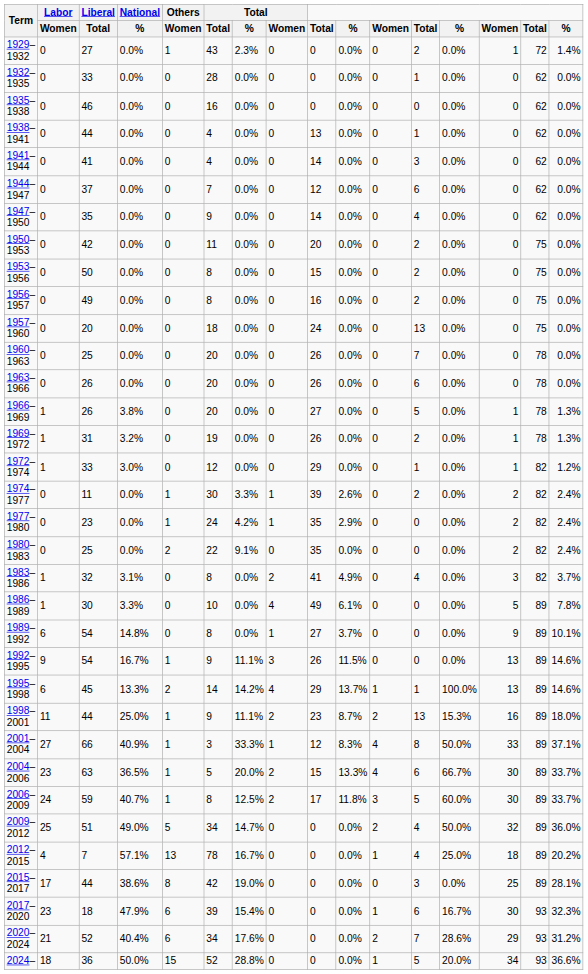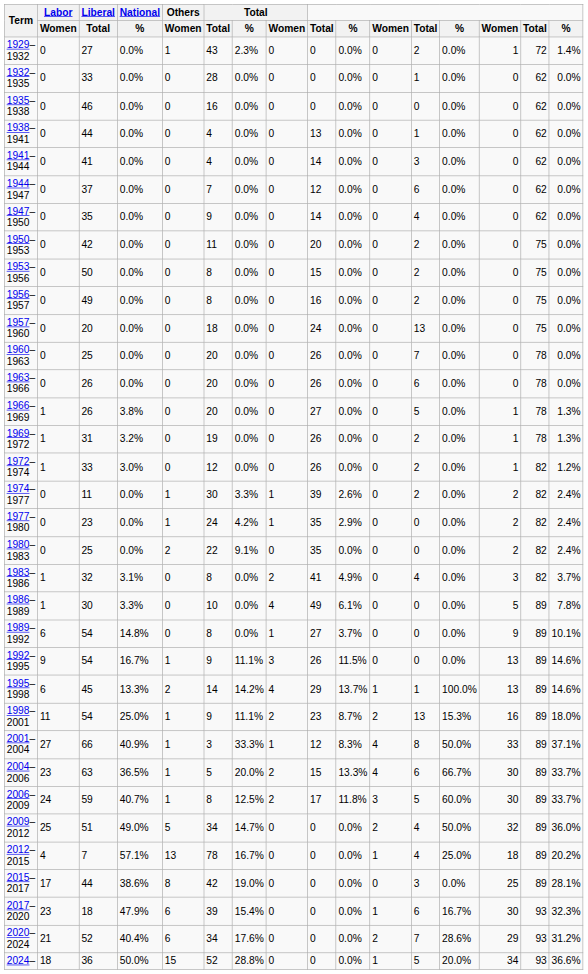 <table class="wikitable">
 <tr>
 <th rowspan=2>Term</th>
 <th><a href='#'>Labor</a></th>
 <th><a href='#'>Liberal</a></th>
 <th><a href='#'>National</a></th>
 <th>Others</th>
 <th colspan=3>Total</th>
 </tr>
 <tr>
 <th>Women</th>
 <th>Total</th>
 <th>%</th>
 <th>Women</th>
 <th>Total</th>
 <th>%</th>
 <th>Women</th>
 <th>Total</th>
 <th>%</th>
 <th>Women</th>
 <th>Total</th>
 <th>%</th>
 <th>Women</th>
 <th>Total</th>
 <th>%</th>
 </tr>
 <tr>
 <td><a href='#'>1929</a>–1932</td>
 <td>0</td>
 <td>27</td>
 <td>0.0%</td>
 <td>1</td>
 <td>43</td>
 <td>2.3%</td>
 <td>0</td>
 <td>0</td>
 <td>0.0%</td>
 <td>0</td>
 <td>2</td>
 <td>0.0%</td>
 <td align=right>1</td>
 <td align=right>72</td>
 <td align=right>1.4%</td>
 </tr>
 <tr>
 <td><a href='#'>1932</a>–1935</td>
 <td>0</td>
 <td>33</td>
 <td>0.0%</td>
 <td>0</td>
 <td>28</td>
 <td>0.0%</td>
 <td>0</td>
 <td>0</td>
 <td>0.0%</td>
 <td>0</td>
 <td>1</td>
 <td>0.0%</td>
 <td align=right>0</td>
 <td align=right>62</td>
 <td align=right>0.0%</td>
 </tr>
 <tr>
 <td><a href='#'>1935</a>–1938</td>
 <td>0</td>
 <td>46</td>
 <td>0.0%</td>
 <td>0</td>
 <td>16</td>
 <td>0.0%</td>
 <td>0</td>
 <td>0</td>
 <td>0.0%</td>
 <td>0</td>
 <td>0</td>
 <td>0.0%</td>
 <td align=right>0</td>
 <td align=right>62</td>
 <td align=right>0.0%</td>
 </tr>
 <tr>
 <td><a href='#'>1938</a>–1941</td>
 <td>0</td>
 <td>44</td>
 <td>0.0%</td>
 <td>0</td>
 <td>4</td>
 <td>0.0%</td>
 <td>0</td>
 <td>13</td>
 <td>0.0%</td>
 <td>0</td>
 <td>1</td>
 <td>0.0%</td>
 <td align=right>0</td>
 <td align=right>62</td>
 <td align=right>0.0%</td>
 </tr>
 <tr>
 <td><a href='#'>1941</a>–1944</td>
 <td>0</td>
 <td>41</td>
 <td>0.0%</td>
 <td>0</td>
 <td>4</td>
 <td>0.0%</td>
 <td>0</td>
 <td>14</td>
 <td>0.0%</td>
 <td>0</td>
 <td>3</td>
 <td>0.0%</td>
 <td align=right>0</td>
 <td align=right>62</td>
 <td align=right>0.0%</td>
 </tr>
 <tr>
 <td><a href='#'>1944</a>–1947</td>
 <td>0</td>
 <td>37</td>
 <td>0.0%</td>
 <td>0</td>
 <td>7</td>
 <td>0.0%</td>
 <td>0</td>
 <td>12</td>
 <td>0.0%</td>
 <td>0</td>
 <td>6</td>
 <td>0.0%</td>
 <td align=right>0</td>
 <td align=right>62</td>
 <td align=right>0.0%</td>
 </tr>
 <tr>
 <td><a href='#'>1947</a>–1950</td>
 <td>0</td>
 <td>35</td>
 <td>0.0%</td>
 <td>0</td>
 <td>9</td>
 <td>0.0%</td>
 <td>0</td>
 <td>14</td>
 <td>0.0%</td>
 <td>0</td>
 <td>4</td>
 <td>0.0%</td>
 <td align=right>0</td>
 <td align=right>62</td>
 <td align=right>0.0%</td>
 </tr>
 <tr>
 <td><a href='#'>1950</a>–1953</td>
 <td>0</td>
 <td>42</td>
 <td>0.0%</td>
 <td>0</td>
 <td>11</td>
 <td>0.0%</td>
 <td>0</td>
 <td>20</td>
 <td>0.0%</td>
 <td>0</td>
 <td>2</td>
 <td>0.0%</td>
 <td align=right>0</td>
 <td align=right>75</td>
 <td align=right>0.0%</td>
 </tr>
 <tr>
 <td><a href='#'>1953</a>–1956</td>
 <td>0</td>
 <td>50</td>
 <td>0.0%</td>
 <td>0</td>
 <td>8</td>
 <td>0.0%</td>
 <td>0</td>
 <td>15</td>
 <td>0.0%</td>
 <td>0</td>
 <td>2</td>
 <td>0.0%</td>
 <td align=right>0</td>
 <td align=right>75</td>
 <td align=right>0.0%</td>
 </tr>
 <tr>
 <td><a href='#'>1956</a>–1957</td>
 <td>0</td>
 <td>49</td>
 <td>0.0%</td>
 <td>0</td>
 <td>8</td>
 <td>0.0%</td>
 <td>0</td>
 <td>16</td>
 <td>0.0%</td>
 <td>0</td>
 <td>2</td>
 <td>0.0%</td>
 <td align=right>0</td>
 <td align=right>75</td>
 <td align=right>0.0%</td>
 </tr>
 <tr>
 <td><a href='#'>1957</a>–1960</td>
 <td>0</td>
 <td>20</td>
 <td>0.0%</td>
 <td>0</td>
 <td>18</td>
 <td>0.0%</td>
 <td>0</td>
 <td>24</td>
 <td>0.0%</td>
 <td>0</td>
 <td>13</td>
 <td>0.0%</td>
 <td align=right>0</td>
 <td align=right>75</td>
 <td align=right>0.0%</td>
 </tr>
 <tr>
 <td><a href='#'>1960</a>–1963</td>
 <td>0</td>
 <td>25</td>
 <td>0.0%</td>
 <td>0</td>
 <td>20</td>
 <td>0.0%</td>
 <td>0</td>
 <td>26</td>
 <td>0.0%</td>
 <td>0</td>
 <td>7</td>
 <td>0.0%</td>
 <td align=right>0</td>
 <td align=right>78</td>
 <td align=right>0.0%</td>
 </tr>
 <tr>
 <td><a href='#'>1963</a>–1966</td>
 <td>0</td>
 <td>26</td>
 <td>0.0%</td>
 <td>0</td>
 <td>20</td>
 <td>0.0%</td>
 <td>0</td>
 <td>26</td>
 <td>0.0%</td>
 <td>0</td>
 <td>6</td>
 <td>0.0%</td>
 <td align=right>0</td>
 <td align=right>78</td>
 <td align=right>0.0%</td>
 </tr>
 <tr>
 <td><a href='#'>1966</a>–1969</td>
 <td>1</td>
 <td>26</td>
 <td>3.8%</td>
 <td>0</td>
 <td>20</td>
 <td>0.0%</td>
 <td>0</td>
 <td>27</td>
 <td>0.0%</td>
 <td>0</td>
 <td>5</td>
 <td>0.0%</td>
 <td align=right>1</td>
 <td align=right>78</td>
 <td align=right>1.3%</td>
 </tr>
 <tr>
 <td><a href='#'>1969</a>–1972</td>
 <td>1</td>
 <td>31</td>
 <td>3.2%</td>
 <td>0</td>
 <td>19</td>
 <td>0.0%</td>
 <td>0</td>
 <td>26</td>
 <td>0.0%</td>
 <td>0</td>
 <td>2</td>
 <td>0.0%</td>
 <td align=right>1</td>
 <td align=right>78</td>
 <td align=right>1.3%</td>
 </tr>
 <tr>
 <td><a href='#'>1972</a>–1974</td>
 <td>1</td>
 <td>33</td>
 <td>3.0%</td>
 <td>0</td>
 <td>12</td>
 <td>0.0%</td>
 <td>0</td>
-<td>29</td>
+<td>26</td>
 <td>0.0%</td>
 <td>0</td>
-<td>1</td>
+<td>2</td>
 <td>0.0%</td>
 <td align=right>1</td>
 <td align=right>82</td>
 <td align=right>1.2%</td>
 </tr>
 <tr>
 <td><a href='#'>1974</a>–1977</td>
 <td>0</td>
 <td>11</td>
 <td>0.0%</td>
 <td>1</td>
 <td>30</td>
 <td>3.3%</td>
 <td>1</td>
 <td>39</td>
 <td>2.6%</td>
 <td>0</td>
 <td>2</td>
 <td>0.0%</td>
 <td align=right>2</td>
 <td align=right>82</td>
 <td align=right>2.4%</td>
 </tr>
 <tr>
 <td><a href='#'>1977</a>–1980</td>
 <td>0</td>
 <td>23</td>
 <td>0.0%</td>
 <td>1</td>
 <td>24</td>
 <td>4.2%</td>
 <td>1</td>
 <td>35</td>
 <td>2.9%</td>
 <td>0</td>
 <td>0</td>
 <td>0.0%</td>
 <td align=right>2</td>
 <td align=right>82</td>
 <td align=right>2.4%</td>
 </tr>
 <tr>
 <td><a href='#'>1980</a>–1983</td>
 <td>0</td>
 <td>25</td>
 <td>0.0%</td>
 <td>2</td>
 <td>22</td>
 <td>9.1%</td>
 <td>0</td>
 <td>35</td>
 <td>0.0%</td>
 <td>0</td>
 <td>0</td>
 <td>0.0%</td>
 <td align=right>2</td>
 <td align=right>82</td>
 <td align=right>2.4%</td>
 </tr>
 <tr>
 <td><a href='#'>1983</a>–1986</td>
 <td>1</td>
 <td>32</td>
 <td>3.1%</td>
 <td>0</td>
 <td>8</td>
 <td>0.0%</td>
 <td>2</td>
 <td>41</td>
 <td>4.9%</td>
 <td>0</td>
 <td>4</td>
 <td>0.0%</td>
 <td align=right>3</td>
 <td align=right>82</td>
 <td align=right>3.7%</td>
 </tr>
 <tr>
 <td><a href='#'>1986</a>–1989</td>
 <td>1</td>
 <td>30</td>
 <td>3.3%</td>
 <td>0</td>
 <td>10</td>
 <td>0.0%</td>
 <td>4</td>
 <td>49</td>
 <td>6.1%</td>
 <td>0</td>
 <td>0</td>
 <td>0.0%</td>
 <td align=right>5</td>
 <td align=right>89</td>
 <td align=right>7.8%</td>
 </tr>
 <tr>
 <td><a href='#'>1989</a>–1992</td>
 <td>6</td>
 <td>54</td>
 <td>14.8%</td>
 <td>0</td>
 <td>8</td>
 <td>0.0%</td>
 <td>1</td>
 <td>27</td>
 <td>3.7%</td>
 <td>0</td>
 <td>0</td>
 <td>0.0%</td>
 <td align=right>9</td>
 <td align=right>89</td>
 <td align=right>10.1%</td>
 </tr>
 <tr>
 <td><a href='#'>1992</a>–1995</td>
 <td>9</td>
 <td>54</td>
 <td>16.7%</td>
 <td>1</td>
 <td>9</td>
 <td>11.1%</td>
 <td>3</td>
 <td>26</td>
 <td>11.5%</td>
 <td>0</td>
 <td>0</td>
 <td>0.0%</td>
 <td align=right>13</td>
 <td align=right>89</td>
 <td align=right>14.6%</td>
 </tr>
 <tr>
 <td><a href='#'>1995</a>–1998</td>
 <td>6</td>
 <td>45</td>
 <td>13.3%</td>
 <td>2</td>
 <td>14</td>
 <td>14.2%</td>
 <td>4</td>
 <td>29</td>
 <td>13.7%</td>
 <td>1</td>
 <td>1</td>
 <td>100.0%</td>
 <td align=right>13</td>
 <td align=right>89</td>
 <td align=right>14.6%</td>
 </tr>
 <tr>
 <td><a href='#'>1998</a>–2001</td>
 <td>11</td>
-<td>44</td>
+<td>54</td>
 <td>25.0%</td>
 <td>1</td>
 <td>9</td>
 <td>11.1%</td>
 <td>2</td>
 <td>23</td>
 <td>8.7%</td>
 <td>2</td>
 <td>13</td>
 <td>15.3%</td>
 <td align=right>16</td>
 <td align=right>89</td>
 <td align=right>18.0%</td>
 </tr>
 <tr>
 <td><a href='#'>2001</a>–2004</td>
 <td>27</td>
 <td>66</td>
 <td>40.9%</td>
 <td>1</td>
 <td>3</td>
 <td>33.3%</td>
 <td>1</td>
 <td>12</td>
 <td>8.3%</td>
 <td>4</td>
 <td>8</td>
 <td>50.0%</td>
 <td align=right>33</td>
 <td align=right>89</td>
 <td align=right>37.1%</td>
 </tr>
 <tr>
 <td><a href='#'>2004</a>–2006</td>
 <td>23</td>
 <td>63</td>
 <td>36.5%</td>
 <td>1</td>
 <td>5</td>
 <td>20.0%</td>
 <td>2</td>
 <td>15</td>
 <td>13.3%</td>
 <td>4</td>
 <td>6</td>
 <td>66.7%</td>
 <td align=right>30</td>
 <td align=right>89</td>
 <td align=right>33.7%</td>
 </tr>
 <tr>
 <td><a href='#'>2006</a>–2009</td>
 <td>24</td>
 <td>59</td>
 <td>40.7%</td>
 <td>1</td>
 <td>8</td>
 <td>12.5%</td>
 <td>2</td>
 <td>17</td>
 <td>11.8%</td>
 <td>3</td>
 <td>5</td>
 <td>60.0%</td>
 <td align=right>30</td>
 <td align=right>89</td>
 <td align=right>33.7%</td>
 </tr>
 <tr>
 <td><a href='#'>2009</a>–2012</td>
 <td>25</td>
 <td>51</td>
 <td>49.0%</td>
 <td>5</td>
 <td>34</td>
 <td>14.7%</td>
 <td>0</td>
 <td>0</td>
 <td>0.0%</td>
 <td>2</td>
 <td>4</td>
 <td>50.0%</td>
 <td align=right>32</td>
 <td align=right>89</td>
 <td align=right>36.0%</td>
 </tr>
 <tr>
 <td><a href='#'>2012</a>–2015</td>
 <td>4</td>
 <td>7</td>
 <td>57.1%</td>
 <td>13</td>
 <td>78</td>
 <td>16.7%</td>
 <td>0</td>
 <td>0</td>
 <td>0.0%</td>
 <td>1</td>
 <td>4</td>
 <td>25.0%</td>
 <td align=right>18</td>
 <td align=right>89</td>
 <td align=right>20.2%</td>
 </tr>
 <tr>
 <td><a href='#'>2015</a>–2017</td>
 <td>17</td>
 <td>44</td>
 <td>38.6%</td>
 <td>8</td>
 <td>42</td>
 <td>19.0%</td>
 <td>0</td>
 <td>0</td>
 <td>0.0%</td>
 <td>0</td>
 <td>3</td>
 <td>0.0%</td>
 <td align=right>25</td>
 <td align=right>89</td>
 <td align=right>28.1%</td>
 </tr>
 <tr>
 <td><a href='#'>2017</a>–2020</td>
 <td>23</td>
 <td>18</td>
 <td>47.9%</td>
 <td>6</td>
 <td>39</td>
 <td>15.4%</td>
 <td>0</td>
 <td>0</td>
 <td>0.0%</td>
 <td>1</td>
 <td>6</td>
 <td>16.7%</td>
 <td align=right>30</td>
 <td align=right>93</td>
 <td align=right>32.3%</td>
 </tr>
 <tr>
 <td><a href='#'>2020</a>–2024</td>
 <td>21</td>
 <td>52</td>
 <td>40.4%</td>
 <td>6</td>
 <td>34</td>
 <td>17.6%</td>
 <td>0</td>
 <td>0</td>
 <td>0.0%</td>
 <td>2</td>
 <td>7</td>
 <td>28.6%</td>
 <td align=right>29</td>
 <td align=right>93</td>
 <td align=right>31.2%</td>
 </tr>
 <tr>
 <td><a href='#'>2024</a>–</td>
 <td>18</td>
 <td>36</td>
 <td>50.0%</td>
 <td>15</td>
 <td>52</td>
 <td>28.8%</td>
 <td>0</td>
 <td>0</td>
 <td>0.0%</td>
 <td>1</td>
 <td>5</td>
 <td>20.0%</td>
 <td align=right>34</td>
 <td align=right>93</td>
 <td align=right>36.6%</td>
 </tr>
 </table>
